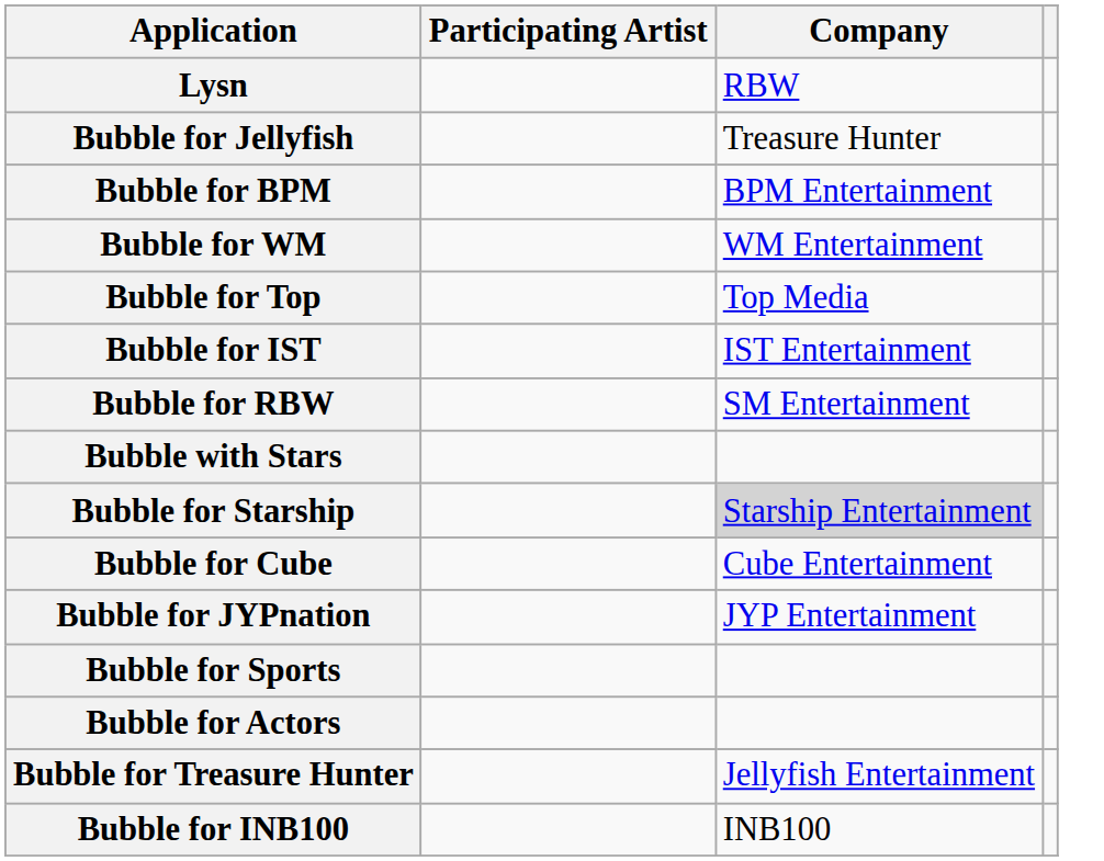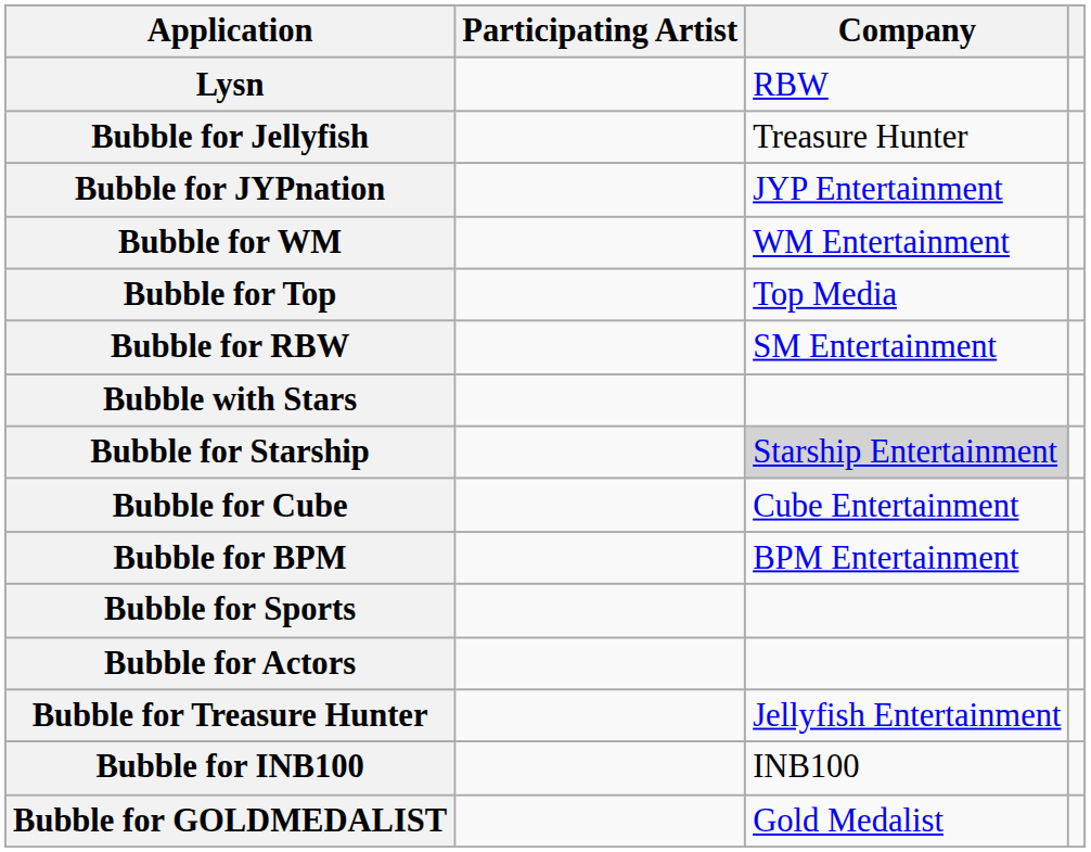 <table class="wikitable plainrowheaders">
 <tr>
 <th>Application</th>
 <th>Participating Artist</th>
 <th>Company</th>
 <th></th>
 </tr>
 <tr>
 <th scope="row">Lysn</th>
 <td></td>
 <td><a href='#'>RBW</a></td>
 <td style="text-align: center;"></td>
 </tr>
 <tr>
 <th scope="row">Bubble for Jellyfish</th>
 <td></td>
 <td>Treasure Hunter</td>
 <td style="text-align: center;"></td>
 </tr>
 <tr>
-<th scope="row">Bubble for BPM</th>
+<th scope="row">Bubble for JYPnation</th>
 <td></td>
-<td><a href='#'>BPM Entertainment</a></td>
+<td><a href='#'>JYP Entertainment</a></td>
 <td style="text-align: center;"></td>
 </tr>
 <tr>
 <th scope="row">Bubble for WM</th>
 <td></td>
 <td><a href='#'>WM Entertainment</a></td>
 <td style="text-align: center;"></td>
 </tr>
 <tr>
 <th scope="row">Bubble for Top</th>
 <td></td>
 <td><a href='#'>Top Media</a></td>
-<td style="text-align: center;"></td>
-</tr>
-<tr>
-<th scope="row">Bubble for IST</th>
-<td></td>
-<td><a href='#'>IST Entertainment</a></td>
 <td style="text-align: center;"></td>
 </tr>
 <tr>
 <th scope="row">Bubble for RBW</th>
 <td></td>
 <td><a href='#'>SM Entertainment</a></td>
 <td style="text-align: center;"></td>
 </tr>
 <tr>
 <th scope="row">Bubble with Stars</th>
 <td></td>
 <td></td>
 <td style="text-align: center;"></td>
 </tr>
 <tr>
 <th scope="row">Bubble for Starship</th>
 <td></td>
 <td style="background: lightgrey;"><a href='#'>Starship Entertainment</a></td>
 <td style="text-align: center;"></td>
 </tr>
 <tr>
 <th scope="row">Bubble for Cube</th>
 <td></td>
 <td><a href='#'>Cube Entertainment</a></td>
 <td style="text-align: center;"></td>
 </tr>
 <tr>
-<th scope="row">Bubble for JYPnation</th>
+<th scope="row">Bubble for BPM</th>
 <td></td>
-<td><a href='#'>JYP Entertainment</a></td>
+<td><a href='#'>BPM Entertainment</a></td>
 <td style="text-align: center;"></td>
 </tr>
 <tr>
 <th scope="row">Bubble for Sports</th>
 <td></td>
 <td></td>
 <td style="text-align: center;"></td>
 </tr>
 <tr>
 <th scope="row">Bubble for Actors</th>
 <td></td>
 <td></td>
 <td style="text-align: center;"></td>
 </tr>
 <tr>
 <th scope="row">Bubble for Treasure Hunter</th>
 <td></td>
 <td><a href='#'>Jellyfish Entertainment</a></td>
 <td style="text-align: center;"></td>
 </tr>
 <tr>
 <th scope="row">Bubble for INB100</th>
 <td></td>
 <td>INB100</td>
 <td style="text-align: center;"></td>
 </tr>
 <tr>
+<th scope="row">Bubble for GOLDMEDALIST</th>
+<td></td>
+<td><a href='#'>Gold Medalist</a></td>
+<td style="text-align: center;"></td>
+</tr>
+<tr>
 </tr>
 </table>
